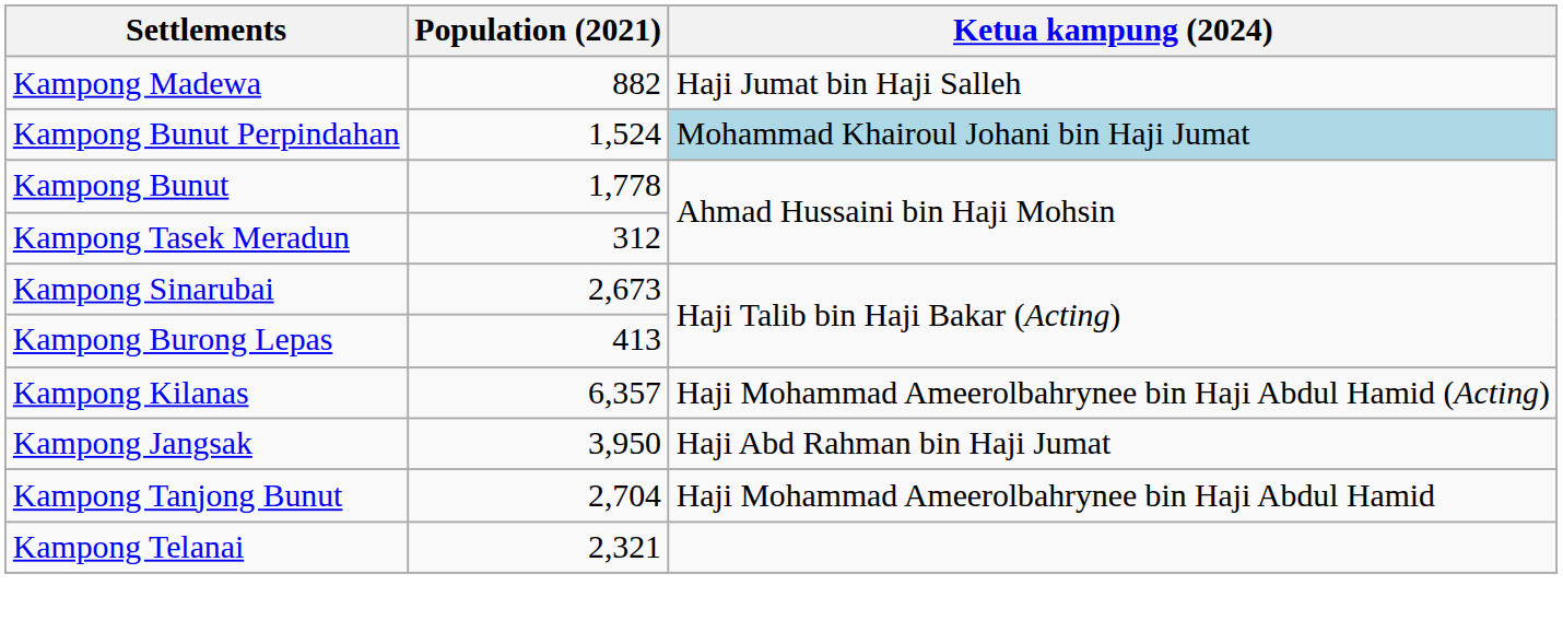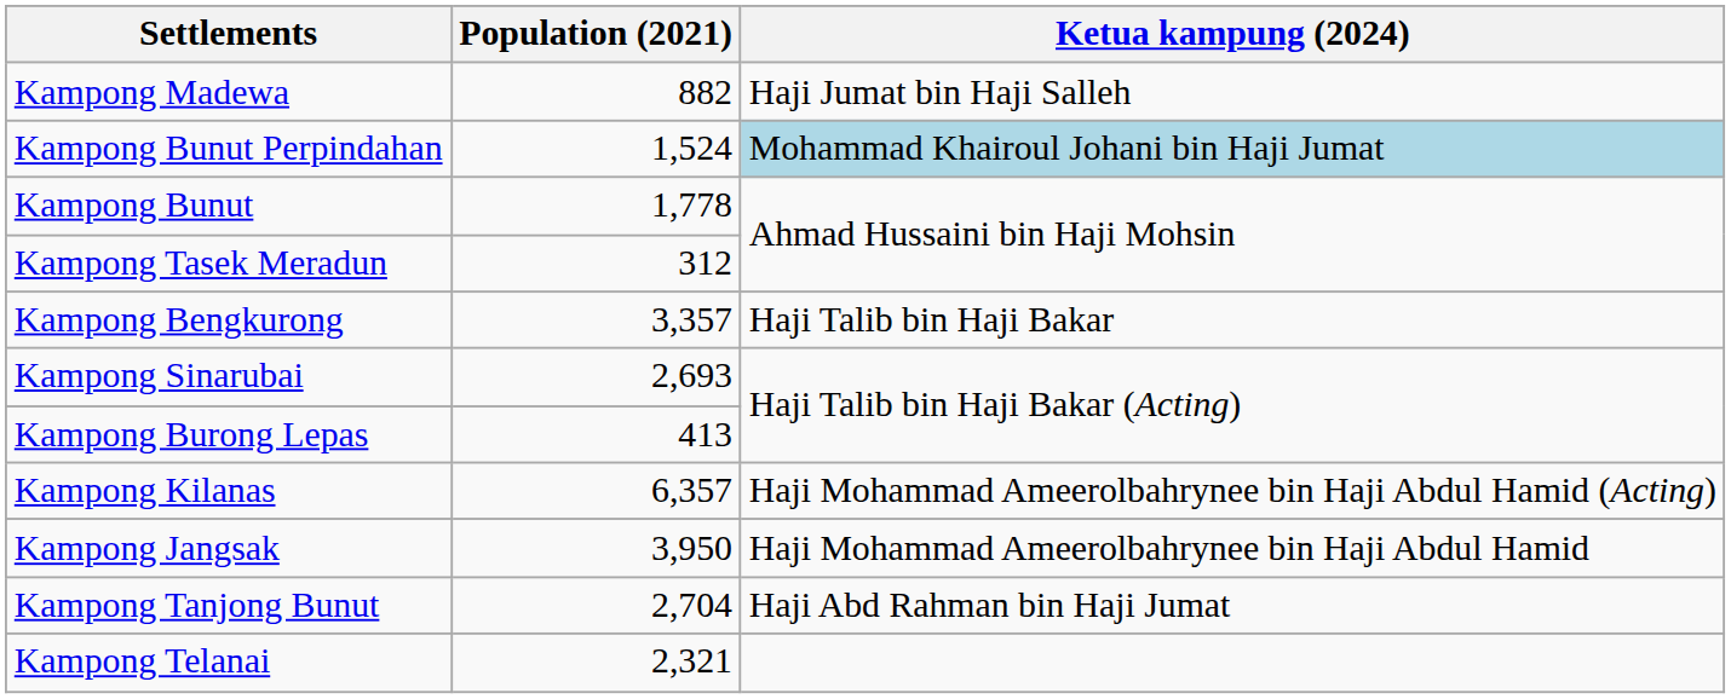 <table class="wikitable">
 <tr>
 <th>Settlements</th>
 <th>Population (2021)</th>
 <th><a href='#'>Ketua kampung</a> (2024)</th>
 </tr>
 <tr>
 <td><a href='#'>Kampong Madewa</a></td>
 <td align="right">882</td>
 <td>Haji Jumat bin Haji Salleh</td>
 </tr>
 <tr>
 <td><a href='#'>Kampong Bunut Perpindahan</a></td>
 <td align="right">1,524</td>
 <td style="background: lightblue;">Mohammad Khairoul Johani bin Haji Jumat</td>
 </tr>
 <tr>
 <td><a href='#'>Kampong Bunut</a></td>
 <td align="right">1,778</td>
 <td rowspan="2">Ahmad Hussaini bin Haji Mohsin</td>
 </tr>
 <tr>
 <td><a href='#'>Kampong Tasek Meradun</a></td>
 <td align="right">312</td>
 </tr>
 <tr>
+<td><a href='#'>Kampong Bengkurong</a></td>
+<td align="right">3,357</td>
+<td>Haji Talib bin Haji Bakar</td>
+</tr>
+<tr>
 <td><a href='#'>Kampong Sinarubai</a></td>
-<td align="right">2,673</td>
+<td align="right">2,693</td>
 <td rowspan="2">Haji Talib bin Haji Bakar (<em>Acting</em>)</td>
 </tr>
 <tr>
 <td><a href='#'>Kampong Burong Lepas</a></td>
 <td align="right">413</td>
 </tr>
 <tr>
 <td><a href='#'>Kampong Kilanas</a></td>
 <td align="right">6,357</td>
 <td>Haji Mohammad Ameerolbahrynee bin Haji Abdul Hamid (<em>Acting</em>)</td>
 </tr>
 <tr>
 <td><a href='#'>Kampong Jangsak</a></td>
 <td align="right">3,950</td>
-<td>Haji Abd Rahman bin Haji Jumat</td>
+<td>Haji Mohammad Ameerolbahrynee bin Haji Abdul Hamid</td>
 </tr>
 <tr>
 <td><a href='#'>Kampong Tanjong Bunut</a></td>
 <td align="right">2,704</td>
-<td>Haji Mohammad Ameerolbahrynee bin Haji Abdul Hamid</td>
+<td>Haji Abd Rahman bin Haji Jumat</td>
 </tr>
 <tr>
 <td><a href='#'>Kampong Telanai</a></td>
 <td align="right">2,321</td>
 <td></td>
 </tr>
 </table>
